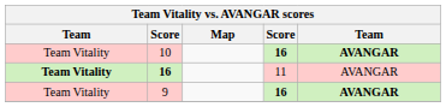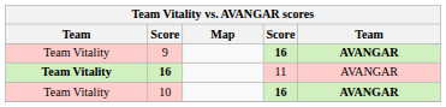 <table class="wikitable" style="text-align: center;">
 <tr>
 <th colspan=5>Team Vitality vs.  AVANGAR scores</th>
 </tr>
 <tr>
 <th width="181px">Team</th>
 <th width="20px">Score</th>
 <th width="100px">Map</th>
 <th width="20px">Score</th>
 <th width="181px">Team</th>
 </tr>
 <tr>
 <td style="background: #FFCCCC;">Team Vitality</td>
-<td style="background: #FFCCCC;">10</td>
+<td style="background: #FFCCCC;">9</td>
 <td></td>
 <td style="background: #D0F0C0;"><strong>16</strong></td>
 <td style="background: #D0F0C0;"><strong>AVANGAR</strong></td>
 </tr>
 <tr>
 <td style="background: #D0F0C0;"><strong>Team Vitality</strong></td>
 <td style="background: #D0F0C0;"><strong>16</strong></td>
 <td></td>
 <td style="background: #FFCCCC;">11</td>
 <td style="background: #FFCCCC;">AVANGAR</td>
 </tr>
 <tr>
 <td style="background: #FFCCCC;">Team Vitality</td>
-<td style="background: #FFCCCC;">9</td>
+<td style="background: #FFCCCC;">10</td>
 <td></td>
 <td style="background: #D0F0C0;"><strong>16</strong></td>
 <td style="background: #D0F0C0;"><strong>AVANGAR</strong></td>
 </tr>
 <tr>
 </tr>
 </table>
